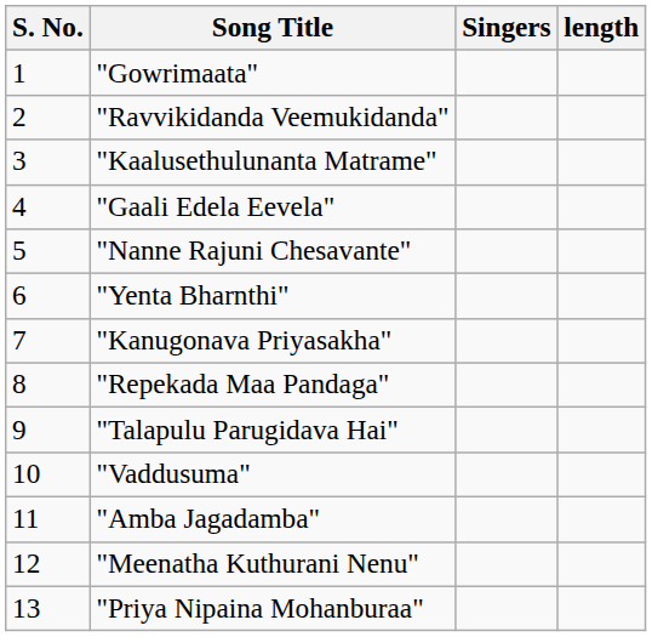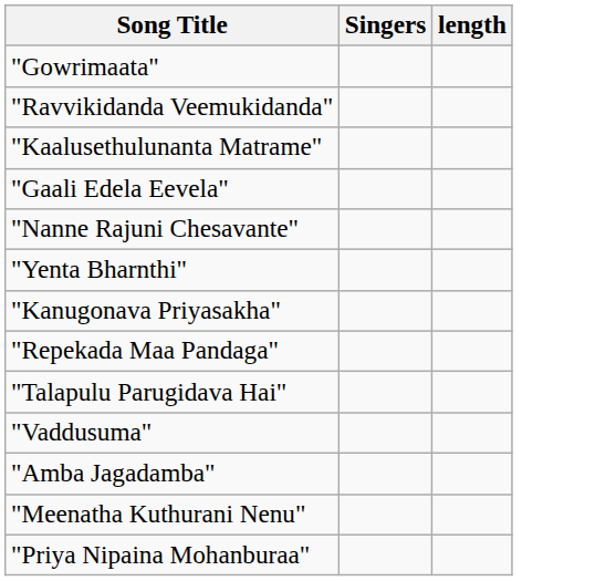 <table class="wikitable">
 <tr>
-<th>S. No.</th>
 <th>Song Title</th>
 <th>Singers</th>
 <th>length</th>
 </tr>
 <tr>
-<td>1</td>
 <td>"Gowrimaata"</td>
 <td></td>
 <td></td>
 </tr>
 <tr>
-<td>2</td>
 <td>"Ravvikidanda Veemukidanda"</td>
 <td></td>
 <td></td>
 </tr>
 <tr>
-<td>3</td>
 <td>"Kaalusethulunanta Matrame"</td>
 <td></td>
 <td></td>
 </tr>
 <tr>
-<td>4</td>
 <td>"Gaali Edela Eevela"</td>
 <td></td>
 <td></td>
 </tr>
 <tr>
-<td>5</td>
 <td>"Nanne Rajuni Chesavante"</td>
 <td></td>
 <td></td>
 </tr>
 <tr>
-<td>6</td>
 <td>"Yenta Bharnthi"</td>
 <td></td>
 <td></td>
 </tr>
 <tr>
-<td>7</td>
 <td>"Kanugonava Priyasakha"</td>
 <td></td>
 <td></td>
 </tr>
 <tr>
-<td>8</td>
 <td>"Repekada Maa Pandaga"</td>
 <td></td>
 <td></td>
 </tr>
 <tr>
-<td>9</td>
 <td>"Talapulu Parugidava Hai"</td>
 <td></td>
 <td></td>
 </tr>
 <tr>
-<td>10</td>
 <td>"Vaddusuma"</td>
 <td></td>
 <td></td>
 </tr>
 <tr>
-<td>11</td>
 <td>"Amba Jagadamba"</td>
 <td></td>
 <td></td>
 </tr>
 <tr>
-<td>12</td>
 <td>"Meenatha Kuthurani Nenu"</td>
 <td></td>
 <td></td>
 </tr>
 <tr>
-<td>13</td>
 <td>"Priya Nipaina Mohanburaa"</td>
 <td></td>
 <td></td>
 </tr>
 </table>
